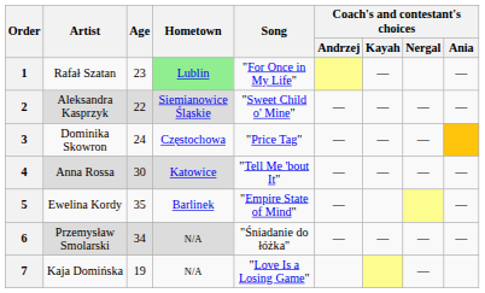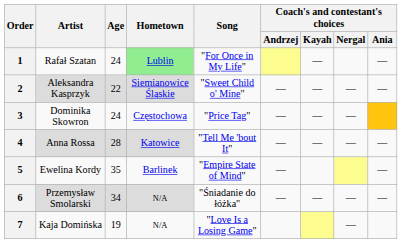 <table class="wikitable" style="text-align:center; width:100%;">
 <tr>
 <th scope="col" rowspan="2" style="width:05%;">Order</th>
 <th scope="col" rowspan="2" style="width:20%;">Artist</th>
 <th scope="col" rowspan="2" style="width:05%;">Age</th>
 <th scope="col" rowspan="2" style="width:18%;">Hometown</th>
 <th scope="col" rowspan="2" style="width:20%;">Song</th>
 <th scope="col" colspan="4" style="width:32%;">Coach's and contestant's choices</th>
 </tr>
 <tr>
 <th style="width:08%;">Andrzej</th>
 <th style="width:08%;">Kayah</th>
 <th style="width:08%;">Nergal</th>
 <th style="width:08%;">Ania</th>
 </tr>
 <tr>
 <th>1</th>
 <td>Rafał Szatan</td>
-<td>23</td>
+<td>24</td>
 <td style="background: lightgreen;"><a href='#'>Lublin</a></td>
 <td>"<a href='#'>For Once in My Life</a>"</td>
 <td style="background:#fdfc8f;"><strong></strong></td>
 <td>—</td>
 <td><strong></strong></td>
 <td>—</td>
 </tr>
 <tr>
 <th>2</th>
 <td style="background:#DCDCDC;">Aleksandra Kasprzyk</td>
 <td style="background:#DCDCDC;">22</td>
 <td style="background:#DCDCDC;"><a href='#'>Siemianowice Śląskie</a></td>
 <td>"<a href='#'>Sweet Child o' Mine</a>"</td>
 <td>—</td>
 <td>—</td>
 <td>—</td>
 <td>—</td>
 </tr>
 <tr>
 <th>3</th>
 <td>Dominika Skowron</td>
 <td>24</td>
 <td><a href='#'>Częstochowa</a></td>
 <td>"<a href='#'>Price Tag</a>"</td>
 <td>—</td>
 <td>—</td>
 <td>—</td>
 <td style="background:#ffc40c;"><strong></strong></td>
 </tr>
 <tr>
 <th>4</th>
 <td style="background:#DCDCDC;">Anna Rossa</td>
-<td style="background:#DCDCDC;">30</td>
+<td style="background:#DCDCDC;">28</td>
 <td style="background:#DCDCDC;"><a href='#'>Katowice</a></td>
 <td>"<a href='#'>Tell Me 'bout It</a>"</td>
 <td>—</td>
 <td>—</td>
 <td>—</td>
 <td>—</td>
 </tr>
 <tr>
 <th>5</th>
 <td>Ewelina Kordy</td>
 <td>35</td>
 <td><a href='#'>Barlinek</a></td>
 <td>"<a href='#'>Empire State of Mind</a>"</td>
 <td>—</td>
 <td><strong></strong></td>
 <td style="background:#fdfc8f;"><strong></strong></td>
 <td>—</td>
 </tr>
 <tr>
 <th>6</th>
 <td style="background:#DCDCDC;">Przemysław Smolarski</td>
 <td style="background:#DCDCDC;">34</td>
 <td style="background:#DCDCDC;"><small>N/A</small></td>
 <td>"Śniadanie do łóżka"</td>
 <td>—</td>
 <td>—</td>
 <td>—</td>
 <td>—</td>
 </tr>
 <tr>
 <th>7</th>
 <td>Kaja Domińska</td>
 <td>19</td>
 <td><small>N/A</small></td>
 <td>"<a href='#'>Love Is a Losing Game</a>"</td>
 <td><strong></strong></td>
 <td style="background:#fdfc8f;"><strong></strong></td>
 <td>—</td>
 <td><strong></strong></td>
 </tr>
 </table>
